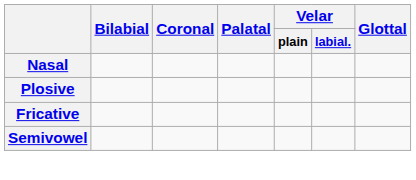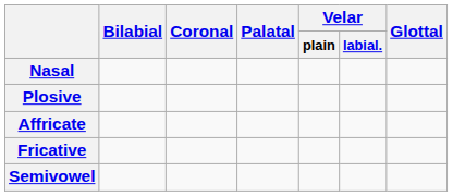 <table class="wikitable" style="text-align: center">
 <tr>
 <th rowspan=2></th>
 <th rowspan=2><a href='#'>Bilabial</a></th>
 <th rowspan=2><a href='#'>Coronal</a></th>
 <th rowspan=2><a href='#'>Palatal</a></th>
 <th colspan=2><a href='#'>Velar</a></th>
 <th rowspan=2><a href='#'>Glottal</a></th>
 </tr>
 <tr>
 <th><small>plain</small></th>
 <th><small><a href='#'>labial.</a></small></th>
 </tr>
 <tr>
 <th><a href='#'>Nasal</a></th>
 <td></td>
 <td></td>
 <td></td>
 <td> </td>
 <td> </td>
 <td></td>
 </tr>
 <tr>
 <th><a href='#'>Plosive</a></th>
 <td></td>
 <td></td>
 <td></td>
 <td></td>
 <td></td>
 <td></td>
 </tr>
 <tr>
+<th><a href='#'>Affricate</a></th>
+<td></td>
+<td></td>
+<td></td>
+<td></td>
+<td></td>
+<td></td>
+</tr>
+<tr>
 <th><a href='#'>Fricative</a></th>
 <td></td>
 <td></td>
 <td></td>
 <td></td>
 <td></td>
 <td></td>
 </tr>
 <tr>
 <th><a href='#'>Semivowel</a></th>
 <td></td>
 <td></td>
 <td> </td>
 <td></td>
 <td></td>
 <td></td>
 </tr>
 </table>
